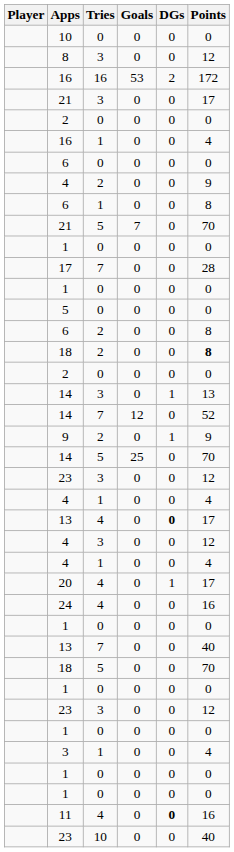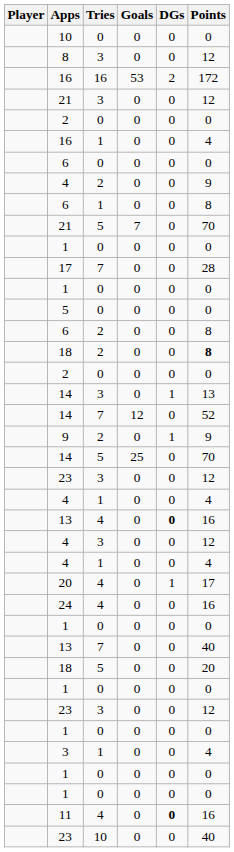 <table class="wikitable sortable" style="text-align:center;">
 <tr>
 <th><strong>Player</strong></th>
 <th><strong>Apps</strong></th>
 <th><strong>Tries</strong></th>
 <th><strong>Goals</strong></th>
 <th><strong>DGs</strong></th>
 <th><strong>Points</strong></th>
 </tr>
 <tr>
 <td align=left></td>
 <td>10</td>
 <td>0</td>
 <td>0</td>
 <td>0</td>
 <td>0</td>
 </tr>
 <tr>
 <td align=left></td>
 <td>8</td>
 <td>3</td>
 <td>0</td>
 <td>0</td>
 <td>12</td>
 </tr>
 <tr>
 <td align=left></td>
 <td>16</td>
 <td>16</td>
 <td>53</td>
 <td>2</td>
 <td>172</td>
 </tr>
 <tr>
 <td align=left></td>
 <td>21</td>
 <td>3</td>
 <td>0</td>
 <td>0</td>
-<td>17</td>
+<td>12</td>
 </tr>
 <tr>
 <td align=left></td>
 <td>2</td>
 <td>0</td>
 <td>0</td>
 <td>0</td>
 <td>0</td>
 </tr>
 <tr>
 <td align=left></td>
 <td>16</td>
 <td>1</td>
 <td>0</td>
 <td>0</td>
 <td>4</td>
 </tr>
 <tr>
 <td align=left></td>
 <td>6</td>
 <td>0</td>
 <td>0</td>
 <td>0</td>
 <td>0</td>
 </tr>
 <tr>
 <td align=left></td>
 <td>4</td>
 <td>2</td>
 <td>0</td>
 <td>0</td>
 <td>9</td>
 </tr>
 <tr>
 <td align=left></td>
 <td>6</td>
 <td>1</td>
 <td>0</td>
 <td>0</td>
 <td>8</td>
 </tr>
 <tr>
 <td align=left></td>
 <td>21</td>
 <td>5</td>
 <td>7</td>
 <td>0</td>
 <td>70</td>
 </tr>
 <tr>
 <td align=left></td>
 <td>1</td>
 <td>0</td>
 <td>0</td>
 <td>0</td>
 <td>0</td>
 </tr>
 <tr>
 <td align=left></td>
 <td>17</td>
 <td>7</td>
 <td>0</td>
 <td>0</td>
 <td>28</td>
 </tr>
 <tr>
 <td align=left></td>
 <td>1</td>
 <td>0</td>
 <td>0</td>
 <td>0</td>
 <td>0</td>
 </tr>
 <tr>
 <td align=left></td>
 <td>5</td>
 <td>0</td>
 <td>0</td>
 <td>0</td>
 <td>0</td>
 </tr>
 <tr>
 <td align=left></td>
 <td>6</td>
 <td>2</td>
 <td>0</td>
 <td>0</td>
 <td>8</td>
 </tr>
 <tr>
 <td align=left></td>
 <td>18</td>
 <td>2</td>
 <td>0</td>
 <td>0</td>
 <td><strong>8</strong></td>
 </tr>
 <tr>
 <td align=left></td>
 <td>2</td>
 <td>0</td>
 <td>0</td>
 <td>0</td>
 <td>0</td>
 </tr>
 <tr>
 <td align=left></td>
 <td>14</td>
 <td>3</td>
 <td>0</td>
 <td>1</td>
 <td>13</td>
 </tr>
 <tr>
 <td align=left></td>
 <td>14</td>
 <td>7</td>
 <td>12</td>
 <td>0</td>
 <td>52</td>
 </tr>
 <tr>
 <td align=left></td>
 <td>9</td>
 <td>2</td>
 <td>0</td>
 <td>1</td>
 <td>9</td>
 </tr>
 <tr>
 <td align=left></td>
 <td>14</td>
 <td>5</td>
 <td>25</td>
 <td>0</td>
 <td>70</td>
 </tr>
 <tr>
 <td align=left></td>
 <td>23</td>
 <td>3</td>
 <td>0</td>
 <td>0</td>
 <td>12</td>
 </tr>
 <tr>
 <td align=left></td>
 <td>4</td>
 <td>1</td>
 <td>0</td>
 <td>0</td>
 <td>4</td>
 </tr>
 <tr>
 <td align=left></td>
 <td>13</td>
 <td>4</td>
 <td>0</td>
 <td><strong>0</strong></td>
-<td>17</td>
+<td>16</td>
 </tr>
 <tr>
 <td align=left></td>
 <td>4</td>
 <td>3</td>
 <td>0</td>
 <td>0</td>
 <td>12</td>
 </tr>
 <tr>
 <td align=left></td>
 <td>4</td>
 <td>1</td>
 <td>0</td>
 <td>0</td>
 <td>4</td>
 </tr>
 <tr>
 <td align=left></td>
 <td>20</td>
 <td>4</td>
 <td>0</td>
 <td>1</td>
 <td>17</td>
 </tr>
 <tr>
 <td align=left></td>
 <td>24</td>
 <td>4</td>
 <td>0</td>
 <td>0</td>
 <td>16</td>
 </tr>
 <tr>
 <td align=left></td>
 <td>1</td>
 <td>0</td>
 <td>0</td>
 <td>0</td>
 <td>0</td>
 </tr>
 <tr>
 <td align=left></td>
 <td>13</td>
 <td>7</td>
 <td>0</td>
 <td>0</td>
 <td>40</td>
 </tr>
 <tr>
 <td align=left></td>
 <td>18</td>
 <td>5</td>
 <td>0</td>
 <td>0</td>
-<td>70</td>
+<td>20</td>
 </tr>
 <tr>
 <td align=left></td>
 <td>1</td>
 <td>0</td>
 <td>0</td>
 <td>0</td>
 <td>0</td>
 </tr>
 <tr>
 <td align=left></td>
 <td>23</td>
 <td>3</td>
 <td>0</td>
 <td>0</td>
 <td>12</td>
 </tr>
 <tr>
 <td align=left></td>
 <td>1</td>
 <td>0</td>
 <td>0</td>
 <td>0</td>
 <td>0</td>
 </tr>
 <tr>
 <td align=left></td>
 <td>3</td>
 <td>1</td>
 <td>0</td>
 <td>0</td>
 <td>4</td>
 </tr>
 <tr>
 <td align=left></td>
 <td>1</td>
 <td>0</td>
 <td>0</td>
 <td>0</td>
 <td>0</td>
 </tr>
 <tr>
 <td align=left></td>
 <td>1</td>
 <td>0</td>
 <td>0</td>
 <td>0</td>
 <td>0</td>
 </tr>
 <tr>
 <td align=left></td>
 <td>11</td>
 <td>4</td>
 <td>0</td>
 <td><strong>0</strong></td>
 <td>16</td>
 </tr>
 <tr>
 <td align=left></td>
 <td>23</td>
 <td>10</td>
 <td>0</td>
 <td>0</td>
 <td>40</td>
 </tr>
 </table>
